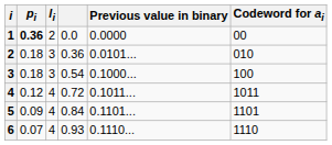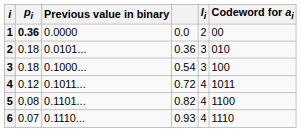 <table class="wikitable">
 <tr>
 <th><em>i</em></th>
 <th><em>p</em><sub><em>i</em></sub></th>
+<th>Previous value in binary</th>
+<th></th>
 <th><em>l</em><sub><em>i</em></sub></th>
-<th></th>
-<th>Previous value in binary</th>
 <th>Codeword for <em>a</em><sub><em>i</em></sub></th>
 </tr>
 <tr>
 <th>1</th>
 <td><strong>0.36</strong></td>
+<td>0.0000</td>
+<td>0.0</td>
 <td>2</td>
-<td>0.0</td>
-<td>0.0000</td>
 <td>00</td>
 </tr>
 <tr>
 <th>2</th>
 <td>0.18</td>
+<td>0.0101...</td>
+<td>0.36</td>
 <td>3</td>
-<td>0.36</td>
-<td>0.0101...</td>
 <td>010</td>
 </tr>
 <tr>
 <th>3</th>
 <td>0.18</td>
+<td>0.1000...</td>
+<td>0.54</td>
 <td>3</td>
-<td>0.54</td>
-<td>0.1000...</td>
 <td>100</td>
 </tr>
 <tr>
 <th>4</th>
 <td>0.12</td>
+<td>0.1011...</td>
+<td>0.72</td>
 <td>4</td>
-<td>0.72</td>
-<td>0.1011...</td>
 <td>1011</td>
 </tr>
 <tr>
 <th>5</th>
-<td>0.09</td>
+<td>0.08</td>
+<td>0.1101...</td>
+<td>0.82</td>
 <td>4</td>
-<td>0.84</td>
-<td>0.1101...</td>
-<td>1101</td>
+<td>1100</td>
 </tr>
 <tr>
 <th>6</th>
 <td>0.07</td>
+<td>0.1110...</td>
+<td>0.93</td>
 <td>4</td>
-<td>0.93</td>
-<td>0.1110...</td>
 <td>1110</td>
 </tr>
 </table>
